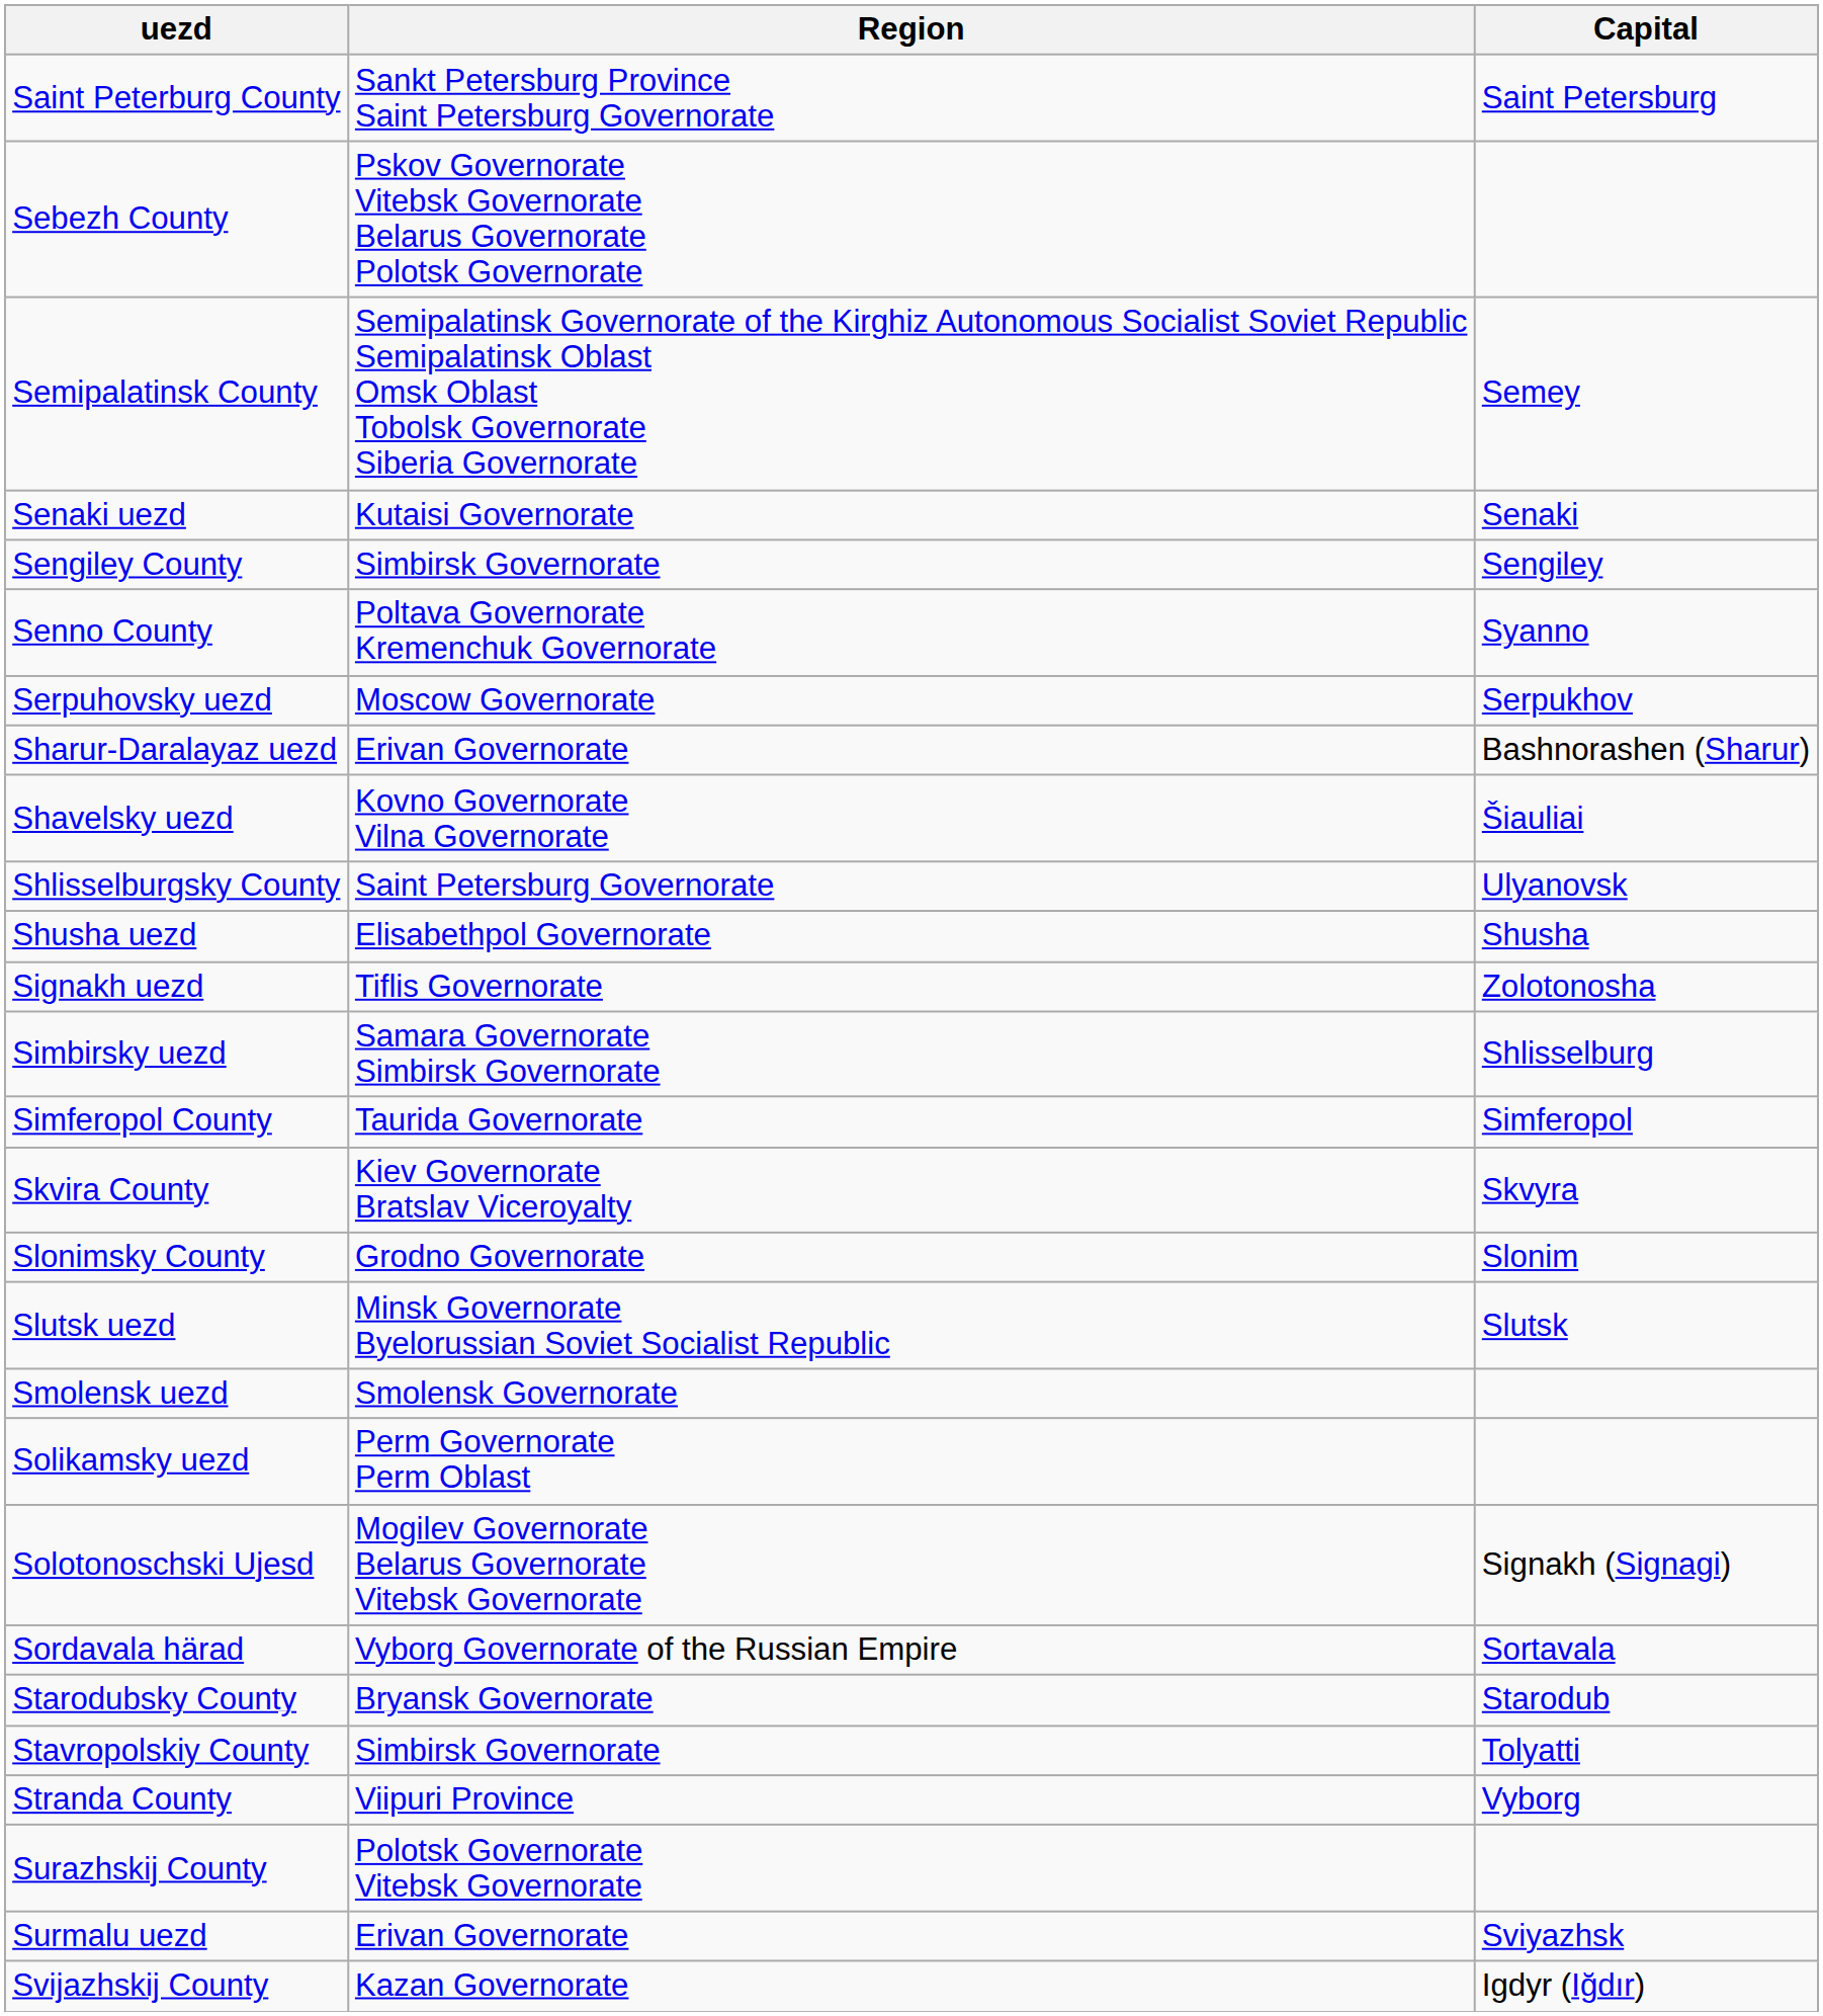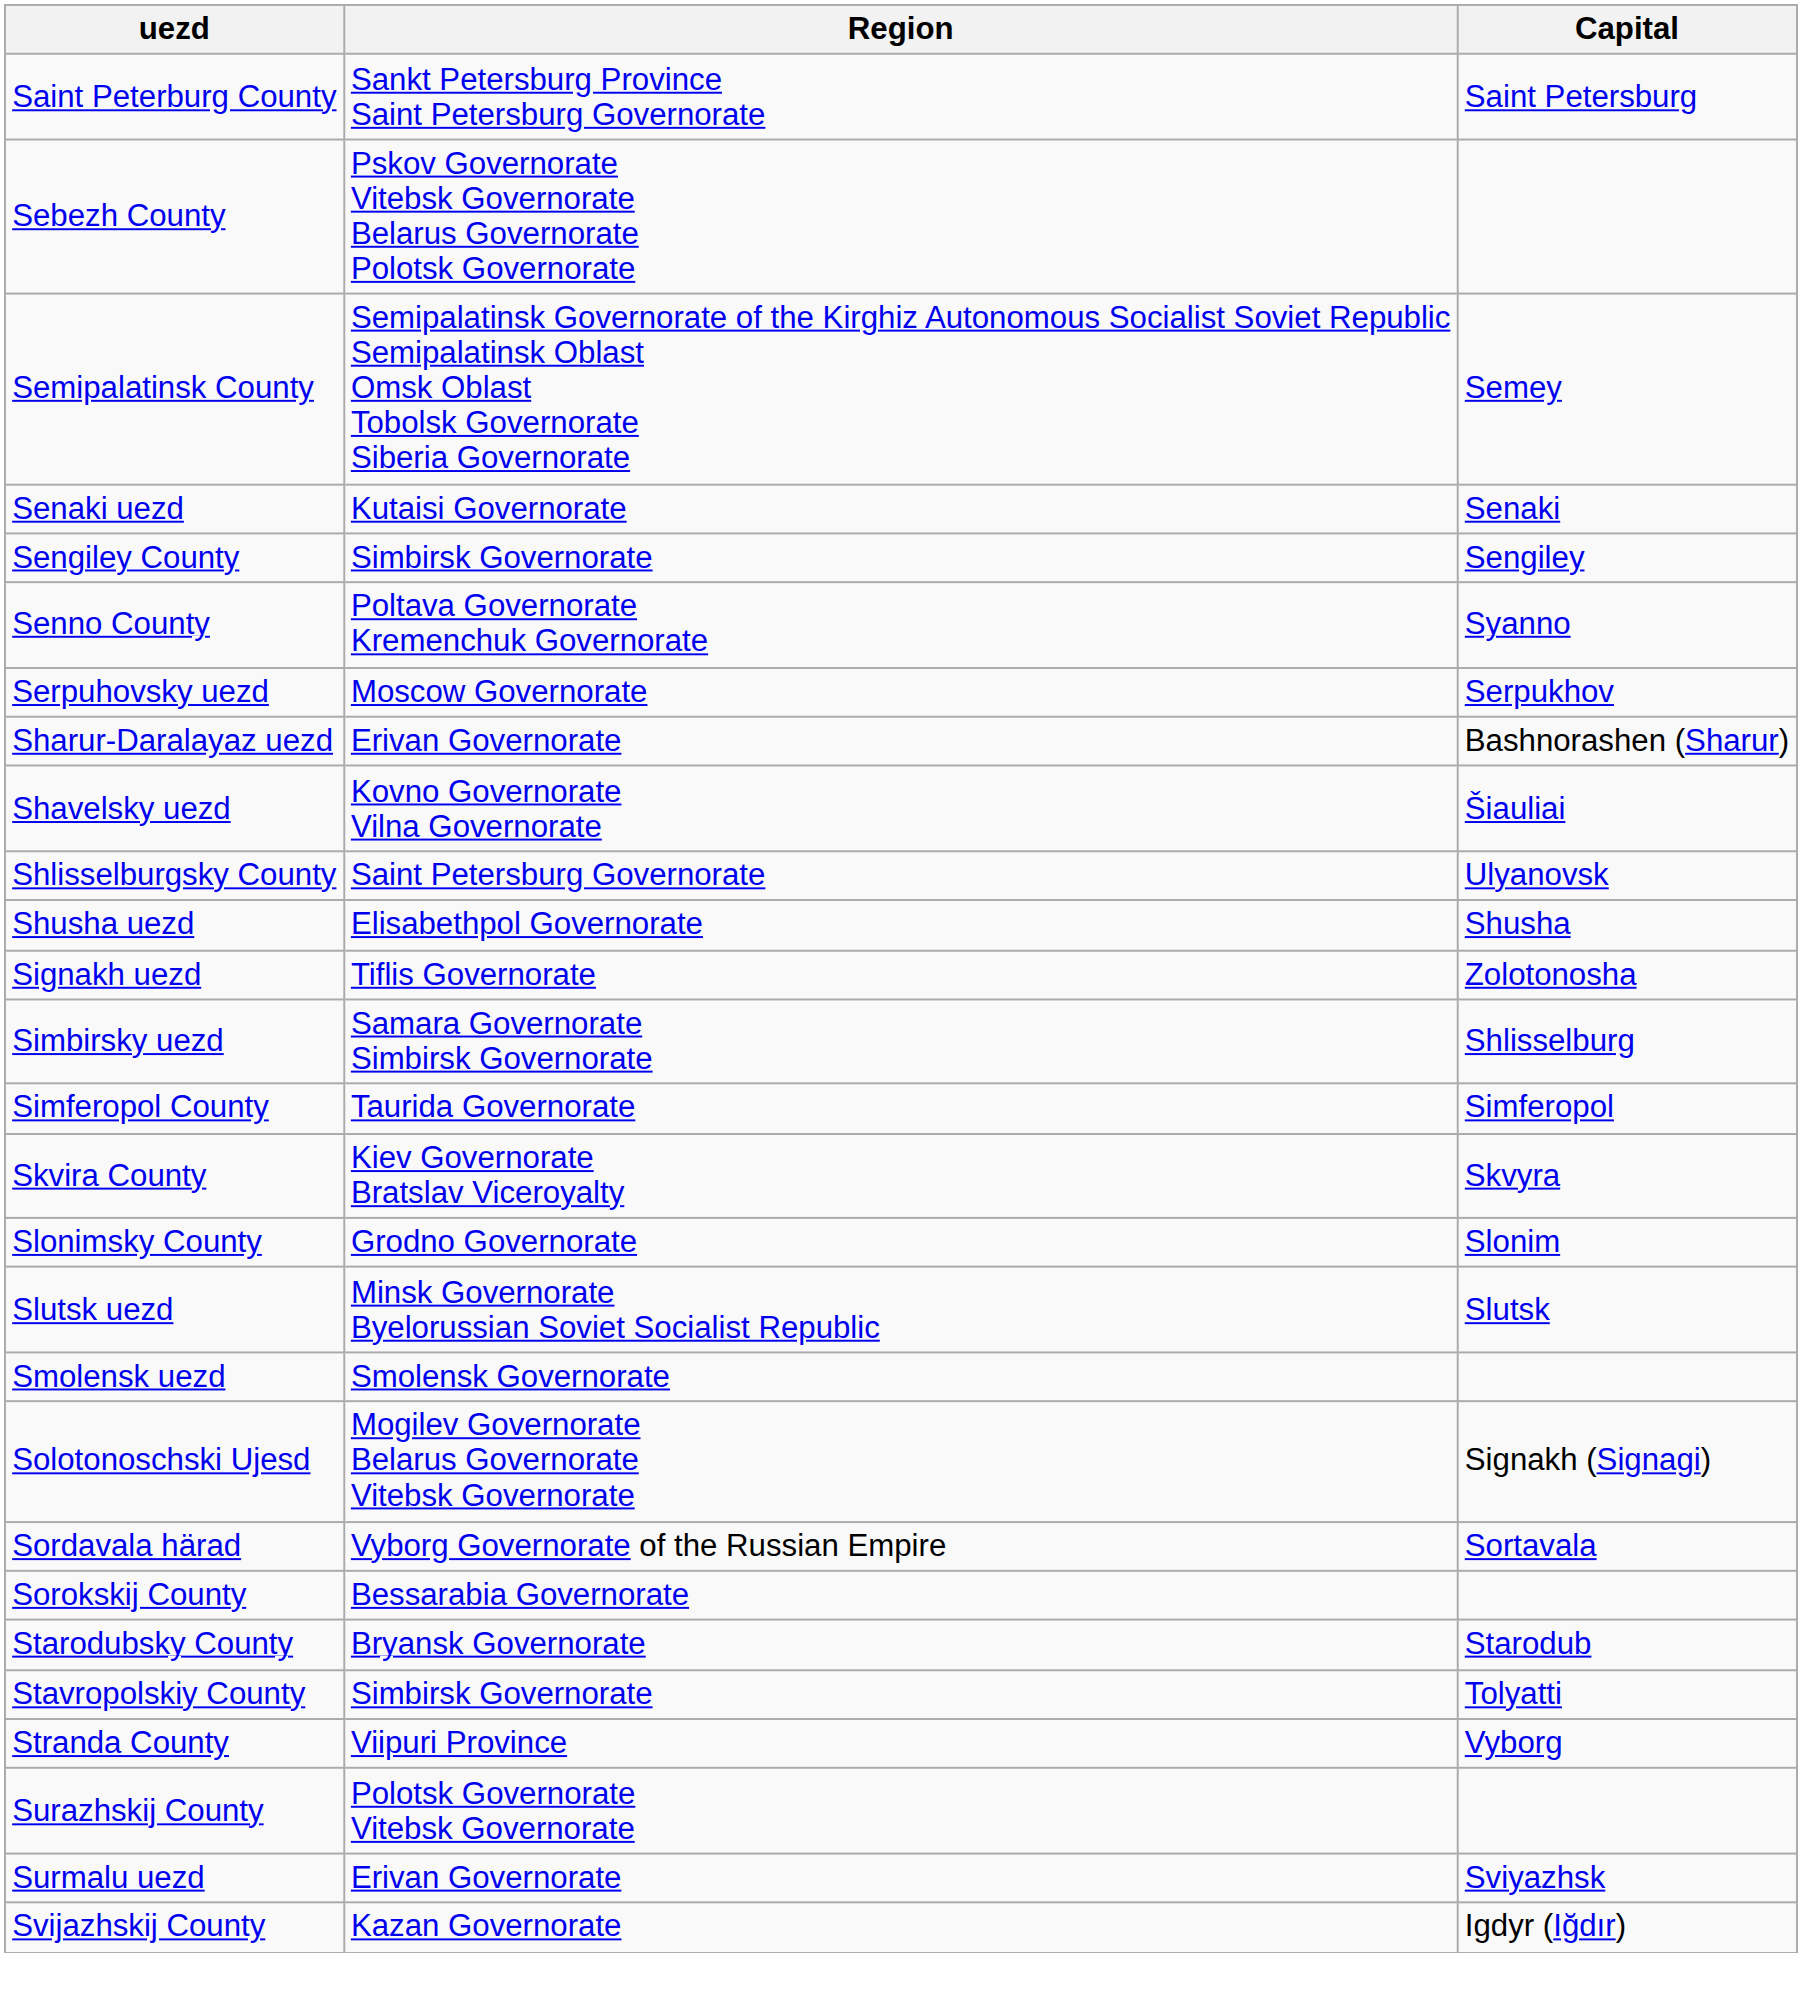 <table class="wikitable sortable">
 <tr>
 <th>uezd</th>
 <th>Region</th>
 <th>Capital</th>
 </tr>
 <tr>
 <td><a href='#'>Saint Peterburg County</a></td>
 <td><a href='#'>Sankt Petersburg Province</a><br><a href='#'>Saint Petersburg Governorate</a></td>
 <td><a href='#'>Saint Petersburg</a></td>
 </tr>
 <tr>
 <td><a href='#'>Sebezh County</a></td>
 <td><a href='#'>Pskov Governorate</a><br><a href='#'>Vitebsk Governorate</a><br><a href='#'>Belarus Governorate</a><br><a href='#'>Polotsk Governorate</a></td>
 <td></td>
 </tr>
 <tr>
 <td><a href='#'>Semipalatinsk County</a></td>
 <td><a href='#'>Semipalatinsk Governorate of the Kirghiz Autonomous Socialist Soviet Republic</a><br><a href='#'>Semipalatinsk Oblast</a><br><a href='#'>Omsk Oblast</a><br><a href='#'>Tobolsk Governorate</a><br><a href='#'>Siberia Governorate</a></td>
 <td><a href='#'>Semey</a></td>
 </tr>
 <tr>
 <td><a href='#'>Senaki uezd</a></td>
 <td><a href='#'>Kutaisi Governorate</a></td>
 <td><a href='#'>Senaki</a></td>
 </tr>
 <tr>
 <td><a href='#'>Sengiley County</a></td>
 <td><a href='#'>Simbirsk Governorate</a></td>
 <td><a href='#'>Sengiley</a></td>
 </tr>
 <tr>
 <td><a href='#'>Senno County</a></td>
 <td><a href='#'>Poltava Governorate</a><br><a href='#'>Kremenchuk Governorate</a></td>
 <td><a href='#'>Syanno</a></td>
 </tr>
 <tr>
 <td><a href='#'>Serpuhovsky uezd</a></td>
 <td><a href='#'>Moscow Governorate</a></td>
 <td><a href='#'>Serpukhov</a></td>
 </tr>
 <tr>
 <td><a href='#'>Sharur-Daralayaz uezd</a></td>
 <td><a href='#'>Erivan Governorate</a></td>
 <td>Bashnorashen (<a href='#'>Sharur</a>)</td>
 </tr>
 <tr>
 <td><a href='#'>Shavelsky uezd</a></td>
 <td><a href='#'>Kovno Governorate</a><br><a href='#'>Vilna Governorate</a></td>
 <td><a href='#'>Šiauliai</a></td>
 </tr>
 <tr>
 <td><a href='#'>Shlisselburgsky County</a></td>
 <td><a href='#'>Saint Petersburg Governorate</a></td>
 <td><a href='#'>Ulyanovsk</a></td>
 </tr>
 <tr>
 <td><a href='#'>Shushа uezd</a></td>
 <td><a href='#'>Elisabethpol Governorate</a></td>
 <td><a href='#'>Shusha</a></td>
 </tr>
 <tr>
 <td><a href='#'>Signakh uezd</a></td>
 <td><a href='#'>Tiflis Governorate</a></td>
 <td><a href='#'>Zolotonosha</a></td>
 </tr>
 <tr>
 <td><a href='#'>Simbirsky uezd</a></td>
 <td><a href='#'>Samara Governorate</a><br><a href='#'>Simbirsk Governorate</a></td>
 <td><a href='#'>Shlisselburg</a></td>
 </tr>
 <tr>
 <td><a href='#'>Simferopol County</a></td>
 <td><a href='#'>Taurida Governorate</a></td>
 <td><a href='#'>Simferopol</a></td>
 </tr>
 <tr>
 <td><a href='#'>Skvira County</a></td>
 <td><a href='#'>Kiev Governorate</a><br><a href='#'>Bratslav Viceroyalty</a></td>
 <td><a href='#'>Skvyra</a></td>
 </tr>
 <tr>
 <td><a href='#'>Slonimsky County</a></td>
 <td><a href='#'>Grodno Governorate</a></td>
 <td><a href='#'>Slonim</a></td>
 </tr>
 <tr>
 <td><a href='#'>Slutsk uezd</a></td>
 <td><a href='#'>Minsk Governorate</a><br><a href='#'>Byelorussian Soviet Socialist Republic</a></td>
 <td><a href='#'>Slutsk</a></td>
 </tr>
 <tr>
 <td><a href='#'>Smolensk uezd</a></td>
 <td><a href='#'>Smolensk Governorate</a></td>
 <td></td>
 </tr>
 <tr>
-<td><a href='#'>Solikamsky uezd</a></td>
-<td><a href='#'>Perm Governorate</a><br><a href='#'>Perm Oblast</a></td>
-<td></td>
-</tr>
-<tr>
 <td><a href='#'>Solotonoschski Ujesd</a></td>
 <td><a href='#'>Mogilev Governorate</a><br><a href='#'>Belarus Governorate</a><br><a href='#'>Vitebsk Governorate</a></td>
 <td>Signakh (<a href='#'>Signagi</a>)</td>
 </tr>
 <tr>
 <td><a href='#'>Sordavala härad</a></td>
 <td><a href='#'>Vyborg Governorate</a> of the Russian Empire</td>
 <td><a href='#'>Sortavala</a></td>
+</tr>
+<tr>
+<td><a href='#'>Sorokskij County</a></td>
+<td><a href='#'>Bessarabia Governorate</a></td>
+<td></td>
 </tr>
 <tr>
 <td><a href='#'>Starodubsky County</a></td>
 <td><a href='#'>Bryansk Governorate</a></td>
 <td><a href='#'>Starodub</a></td>
 </tr>
 <tr>
 <td><a href='#'>Stavropolskiy County</a></td>
 <td><a href='#'>Simbirsk Governorate</a></td>
 <td><a href='#'>Tolyatti</a></td>
 </tr>
 <tr>
 <td><a href='#'>Stranda County</a></td>
 <td><a href='#'>Viipuri Province</a></td>
 <td><a href='#'>Vyborg</a></td>
 </tr>
 <tr>
 <td><a href='#'>Surazhskij County</a></td>
 <td><a href='#'>Polotsk Governorate</a><br><a href='#'>Vitebsk Governorate</a></td>
 <td></td>
 </tr>
 <tr>
 <td><a href='#'>Surmalu uezd</a></td>
 <td><a href='#'>Erivan Governorate</a></td>
 <td><a href='#'>Sviyazhsk</a></td>
 </tr>
 <tr>
 <td><a href='#'>Svijazhskij County</a></td>
 <td><a href='#'>Kazan Governorate</a></td>
 <td>Igdyr (<a href='#'>Iğdır</a>)</td>
 </tr>
 </table>
